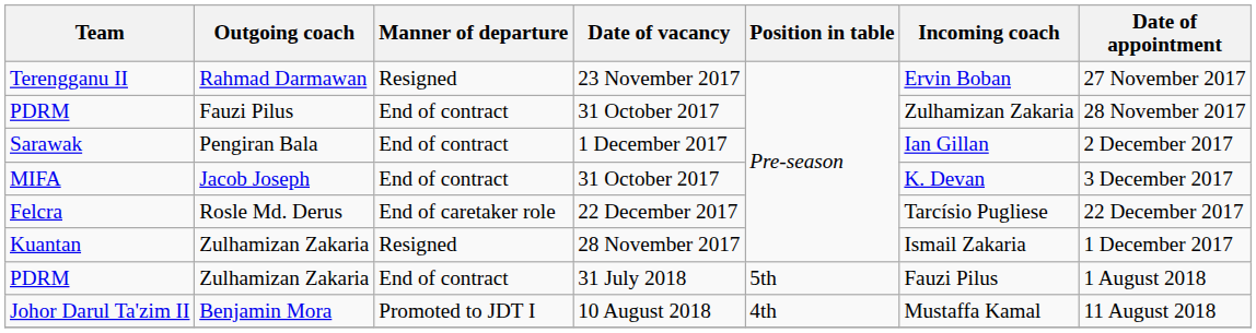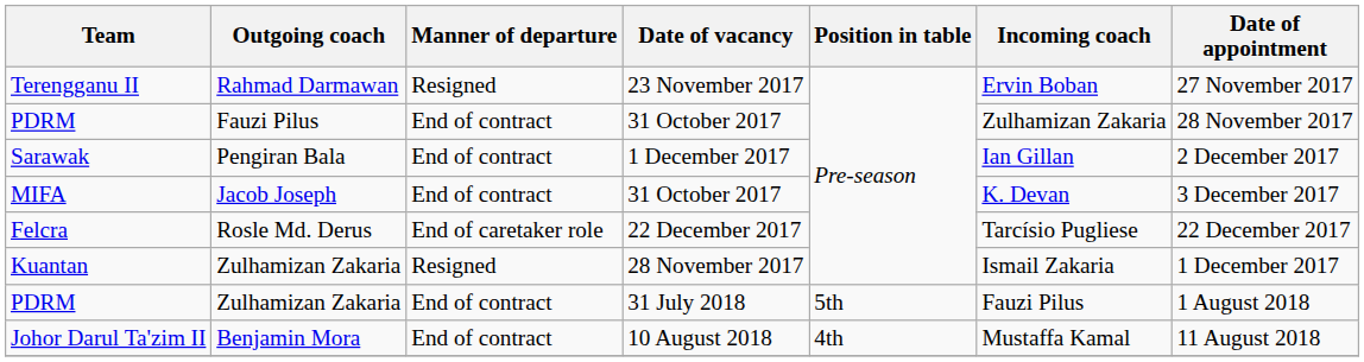 <table class="wikitable">
 <tr>
 <th>Team</th>
 <th>Outgoing coach</th>
 <th>Manner of departure</th>
 <th>Date of vacancy</th>
 <th>Position in table</th>
 <th>Incoming coach</th>
 <th>Date of<br>appointment</th>
 </tr>
 <tr>
 <td><a href='#'>Terengganu II</a></td>
 <td> <a href='#'>Rahmad Darmawan</a></td>
 <td>Resigned</td>
 <td>23 November 2017</td>
 <td rowspan=6><em>Pre-season</em></td>
 <td> <a href='#'>Ervin Boban</a></td>
 <td>27 November 2017</td>
 </tr>
 <tr>
 <td><a href='#'>PDRM</a></td>
 <td> Fauzi Pilus</td>
 <td>End of contract</td>
 <td>31 October 2017</td>
 <td> Zulhamizan Zakaria</td>
 <td>28 November 2017</td>
 </tr>
 <tr>
 <td><a href='#'>Sarawak</a></td>
 <td> Pengiran Bala</td>
 <td>End of contract</td>
 <td>1 December 2017</td>
 <td> <a href='#'>Ian Gillan</a></td>
 <td>2 December 2017</td>
 </tr>
 <tr>
 <td><a href='#'>MIFA</a></td>
 <td> <a href='#'>Jacob Joseph</a></td>
 <td>End of contract</td>
 <td>31 October 2017</td>
 <td> <a href='#'>K. Devan</a></td>
 <td>3 December 2017</td>
 </tr>
 <tr>
 <td><a href='#'>Felcra</a></td>
 <td> Rosle Md. Derus</td>
 <td>End of caretaker role</td>
 <td>22 December 2017</td>
 <td> Tarcísio Pugliese</td>
 <td>22 December 2017</td>
 </tr>
 <tr>
 <td><a href='#'>Kuantan</a></td>
 <td> Zulhamizan Zakaria</td>
 <td>Resigned</td>
 <td>28 November 2017</td>
 <td> Ismail Zakaria</td>
 <td>1 December 2017</td>
 </tr>
 <tr>
 <td><a href='#'>PDRM</a></td>
 <td> Zulhamizan Zakaria</td>
 <td>End of contract</td>
 <td>31 July 2018</td>
 <td>5th</td>
 <td> Fauzi Pilus</td>
 <td>1 August 2018</td>
 </tr>
 <tr>
 <td><a href='#'>Johor Darul Ta'zim II</a></td>
 <td> <a href='#'>Benjamin Mora</a></td>
-<td>Promoted to JDT I</td>
+<td>End of contract</td>
 <td>10 August 2018</td>
 <td>4th</td>
 <td> Mustaffa Kamal</td>
 <td>11 August 2018</td>
 </tr>
 <tr>
 </tr>
 </table>
